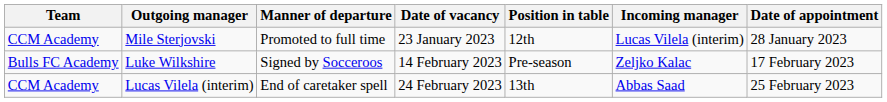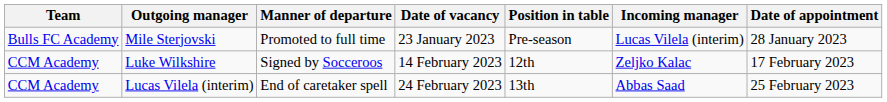 <table class="wikitable">
 <tr>
 <th>Team</th>
 <th>Outgoing manager</th>
 <th>Manner of departure</th>
 <th>Date of vacancy</th>
 <th>Position in table</th>
 <th>Incoming manager</th>
 <th>Date of appointment</th>
 </tr>
 <tr>
-<td><a href='#'>CCM Academy</a></td>
+<td><a href='#'>Bulls FC Academy</a></td>
 <td> <a href='#'>Mile Sterjovski</a></td>
 <td>Promoted to full time</td>
 <td>23 January 2023</td>
-<td>12th</td>
+<td>Pre-season</td>
 <td> <a href='#'>Lucas Vilela</a> (interim)</td>
 <td>28 January 2023</td>
 </tr>
 <tr>
-<td><a href='#'>Bulls FC Academy</a></td>
+<td><a href='#'>CCM Academy</a></td>
 <td> <a href='#'>Luke Wilkshire</a></td>
 <td>Signed by <a href='#'>Socceroos</a></td>
 <td>14 February 2023</td>
-<td>Pre-season</td>
+<td>12th</td>
 <td> <a href='#'>Zeljko Kalac</a></td>
 <td>17 February 2023</td>
 </tr>
 <tr>
 <td><a href='#'>CCM Academy</a></td>
 <td> <a href='#'>Lucas Vilela</a> (interim)</td>
 <td>End of caretaker spell</td>
 <td>24 February 2023</td>
 <td>13th</td>
 <td> <a href='#'>Abbas Saad</a></td>
 <td>25 February 2023</td>
 </tr>
 </table>
